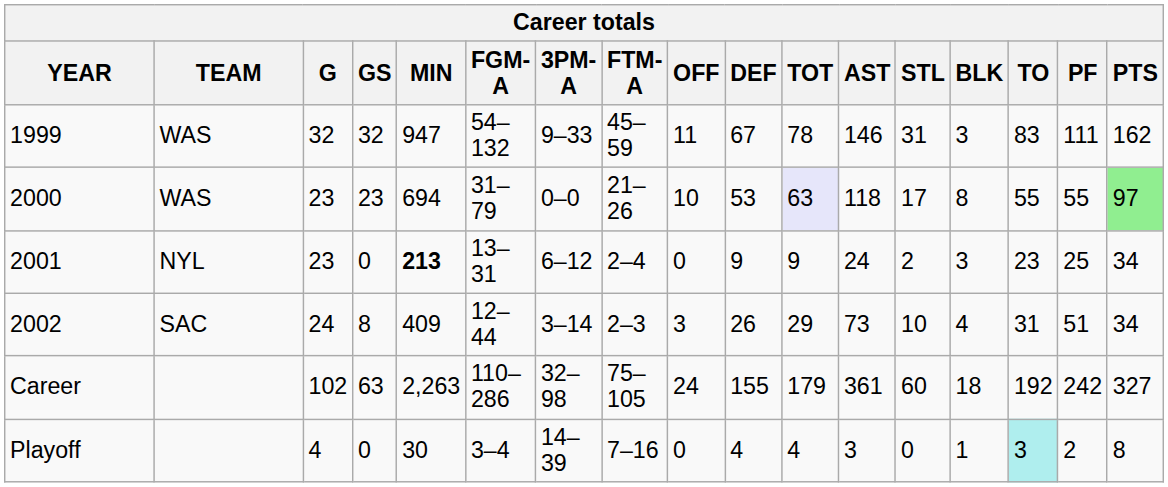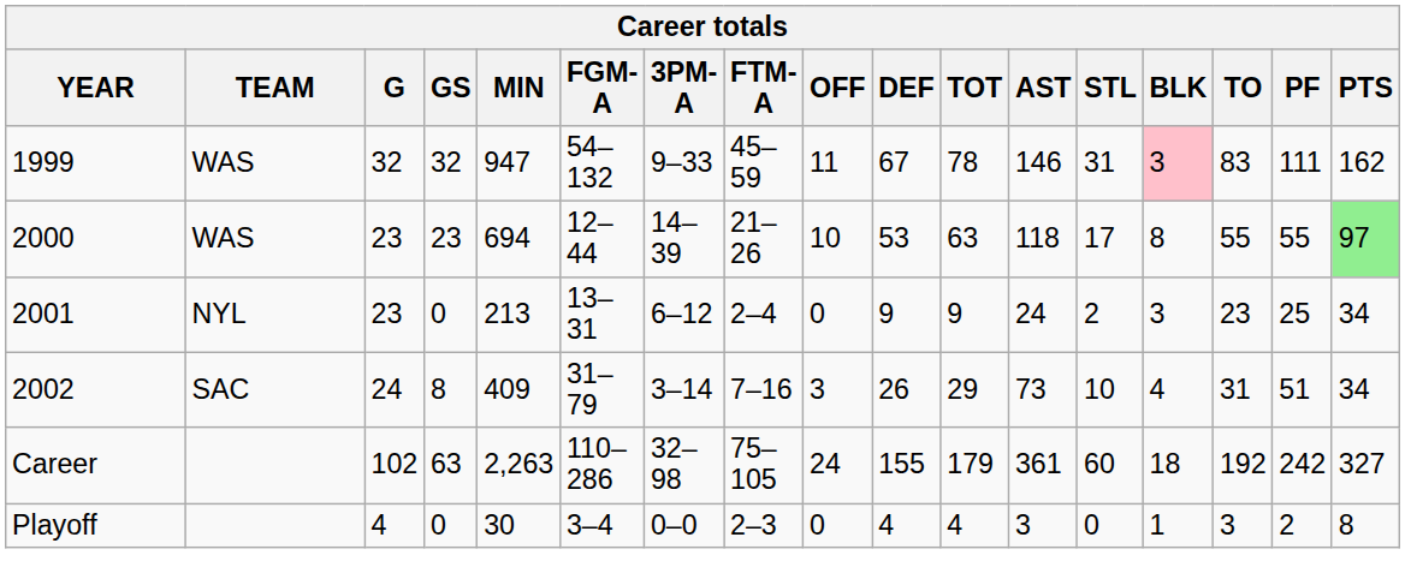 <table class="wikitable" align="center" width="800px">
 <tr>
 <th colspan="17">Career totals</th>
 </tr>
 <tr>
 <th align="center" width="100px">YEAR</th>
 <th align="center" width="100px">TEAM</th>
 <th align="center" width="20px">G</th>
 <th align="center" width="20px">GS</th>
 <th align="center" width="20px">MIN</th>
 <th align="center" width="20px">FGM-A</th>
 <th align="center" width="20px">3PM-A</th>
 <th align="center" width="20px">FTM-A</th>
 <th align="center" width="20px">OFF</th>
 <th align="center" width="20px">DEF</th>
 <th align="center" width="20px">TOT</th>
 <th align="center" width="20px">AST</th>
 <th align="center" width="20px">STL</th>
 <th align="center" width="20px">BLK</th>
 <th align="center" width="20px">TO</th>
 <th align="center" width="20px">PF</th>
 <th align="center" width="20px">PTS</th>
 </tr>
 <tr>
 <td>1999</td>
 <td>WAS</td>
 <td>32</td>
 <td>32</td>
 <td>947</td>
 <td>54–132</td>
 <td>9–33</td>
 <td>45–59</td>
 <td>11</td>
 <td>67</td>
 <td>78</td>
 <td>146</td>
 <td>31</td>
-<td>3</td>
+<td style="background: pink;">3</td>
 <td>83</td>
 <td>111</td>
 <td>162</td>
 </tr>
 <tr>
 <td>2000</td>
 <td>WAS</td>
 <td>23</td>
 <td>23</td>
 <td>694</td>
-<td>31–79</td>
-<td>0–0</td>
+<td>12–44</td>
+<td>14–39</td>
 <td>21–26</td>
 <td>10</td>
 <td>53</td>
-<td style="background: lavender;">63</td>
+<td>63</td>
 <td>118</td>
 <td>17</td>
 <td>8</td>
 <td>55</td>
 <td>55</td>
 <td style="background: lightgreen;">97</td>
 </tr>
 <tr>
 <td>2001</td>
 <td>NYL</td>
 <td>23</td>
 <td>0</td>
-<td><strong>213</strong></td>
+<td>213</td>
 <td>13–31</td>
 <td>6–12</td>
 <td>2–4</td>
 <td>0</td>
 <td>9</td>
 <td>9</td>
 <td>24</td>
 <td>2</td>
 <td>3</td>
 <td>23</td>
 <td>25</td>
 <td>34</td>
 </tr>
 <tr>
 <td>2002</td>
 <td>SAC</td>
 <td>24</td>
 <td>8</td>
 <td>409</td>
-<td>12–44</td>
+<td>31–79</td>
 <td>3–14</td>
-<td>2–3</td>
+<td>7–16</td>
 <td>3</td>
 <td>26</td>
 <td>29</td>
 <td>73</td>
 <td>10</td>
 <td>4</td>
 <td>31</td>
 <td>51</td>
 <td>34</td>
 </tr>
 <tr>
 <td>Career</td>
 <td></td>
 <td>102</td>
 <td>63</td>
 <td>2,263</td>
 <td>110–286</td>
 <td>32–98</td>
 <td>75–105</td>
 <td>24</td>
 <td>155</td>
 <td>179</td>
 <td>361</td>
 <td>60</td>
 <td>18</td>
 <td>192</td>
 <td>242</td>
 <td>327</td>
 </tr>
 <tr>
 <td>Playoff</td>
 <td></td>
 <td>4</td>
 <td>0</td>
 <td>30</td>
 <td>3–4</td>
-<td>14–39</td>
-<td>7–16</td>
+<td>0–0</td>
+<td>2–3</td>
 <td>0</td>
 <td>4</td>
 <td>4</td>
 <td>3</td>
 <td>0</td>
 <td>1</td>
-<td style="background: paleturquoise;">3</td>
+<td>3</td>
 <td>2</td>
 <td>8</td>
 </tr>
 </table>
